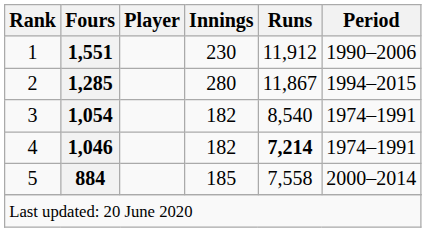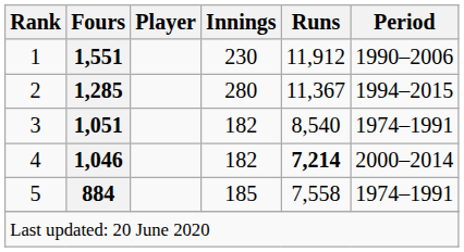 <table class="wikitable plainrowheaders sortable">
 <tr>
 <th scope=col>Rank</th>
 <th scope=col>Fours</th>
 <th scope=col>Player</th>
 <th scope=col>Innings</th>
 <th scope=col>Runs</th>
 <th scope=col>Period</th>
 </tr>
 <tr>
 <td align=center>1</td>
 <th scope=row style="text-align:center;">1,551</th>
 <td></td>
 <td align=center>230</td>
 <td align=center>11,912</td>
 <td>1990–2006</td>
 </tr>
 <tr>
 <td align=center>2</td>
 <th scope=row style="text-align:center;">1,285</th>
 <td></td>
 <td align=center>280</td>
-<td align=center>11,867</td>
+<td align=center>11,367</td>
 <td>1994–2015</td>
 </tr>
 <tr>
 <td align=center>3</td>
-<th scope=row style=text-align:center;>1,054</th>
+<th scope=row style=text-align:center;>1,051</th>
 <td></td>
 <td align=center>182</td>
 <td align=center>8,540</td>
 <td>1974–1991</td>
 </tr>
 <tr>
 <td align=center>4</td>
 <th scope=row style=text-align:center;>1,046</th>
 <td></td>
 <td align=center>182</td>
 <td align=center><strong>7,214</strong></td>
-<td>1974–1991</td>
+<td>2000–2014</td>
 </tr>
 <tr>
 <td align=center>5</td>
 <th scope=row style=text-align:center;>884</th>
 <td></td>
 <td align=center>185</td>
 <td align=center>7,558</td>
-<td>2000–2014</td>
+<td>1974–1991</td>
 </tr>
 <tr>
 </tr>
 <tr class=sortbottom>
 <td colspan=6><small>Last updated: 20 June 2020</small></td>
 </tr>
 </table>
